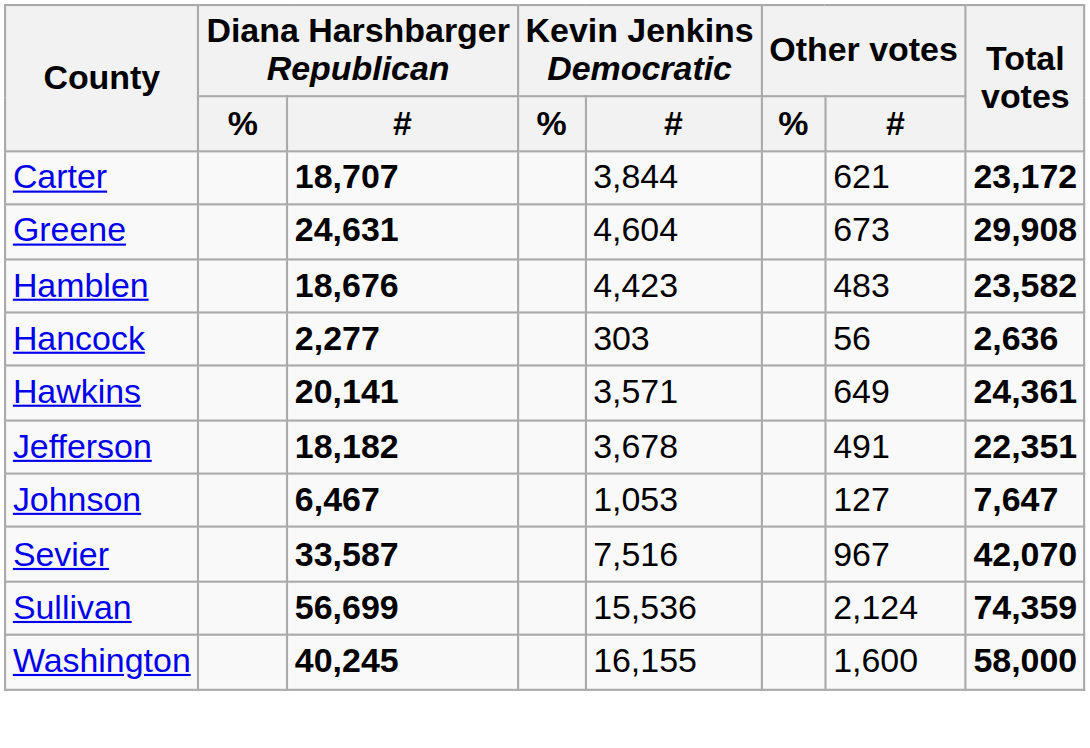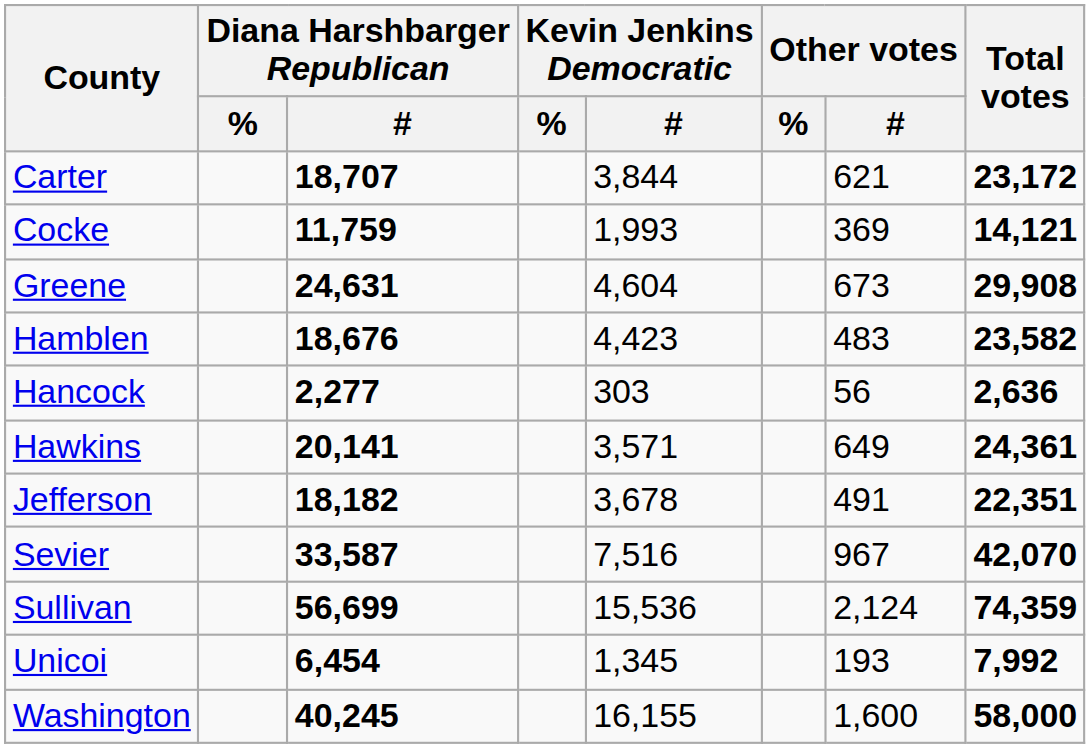 <table class="wikitable sortable">
 <tr>
 <th colspan="1" rowspan="2" style="text-align:center">County</th>
 <th colspan="2" >Diana Harshbarger<br><em>Republican</em></th>
 <th colspan="2" >Kevin Jenkins<br><em>Democratic</em></th>
 <th colspan="2" style="text-align: center;">Other votes</th>
 <th colspan="1" rowspan="2" style="text-align: center;">Total<br>votes</th>
 </tr>
 <tr>
 <th colspan="1" >%</th>
 <th colspan="1" >#</th>
 <th colspan="1" >%</th>
 <th colspan="1" >#</th>
 <th colspan="1" style="text-align: center;">%</th>
 <th colspan="1" style="text-align: center;">#</th>
 </tr>
 <tr>
 <td><a href='#'>Carter</a></td>
 <td><strong></strong></td>
 <td><strong>18,707</strong></td>
 <td></td>
 <td>3,844</td>
 <td></td>
 <td>621</td>
 <td><strong>23,172</strong></td>
+</tr>
+<tr>
+<td><a href='#'>Cocke</a></td>
+<td><strong></strong></td>
+<td><strong>11,759</strong></td>
+<td></td>
+<td>1,993</td>
+<td></td>
+<td>369</td>
+<td><strong>14,121</strong></td>
 </tr>
 <tr>
 <td><a href='#'>Greene</a></td>
 <td><strong></strong></td>
 <td><strong>24,631</strong></td>
 <td></td>
 <td>4,604</td>
 <td></td>
 <td>673</td>
 <td><strong>29,908</strong></td>
 </tr>
 <tr>
 <td><a href='#'>Hamblen</a></td>
 <td><strong></strong></td>
 <td><strong>18,676</strong></td>
 <td></td>
 <td>4,423</td>
 <td></td>
 <td>483</td>
 <td><strong>23,582</strong></td>
 </tr>
 <tr>
 <td><a href='#'>Hancock</a></td>
 <td><strong></strong></td>
 <td><strong>2,277</strong></td>
 <td></td>
 <td>303</td>
 <td></td>
 <td>56</td>
 <td><strong>2,636</strong></td>
 </tr>
 <tr>
 <td><a href='#'>Hawkins</a></td>
 <td><strong></strong></td>
 <td><strong>20,141</strong></td>
 <td></td>
 <td>3,571</td>
 <td></td>
 <td>649</td>
 <td><strong>24,361</strong></td>
 </tr>
 <tr>
 <td><a href='#'>Jefferson</a></td>
 <td><strong></strong></td>
 <td><strong>18,182</strong></td>
 <td></td>
 <td>3,678</td>
 <td></td>
 <td>491</td>
 <td><strong>22,351</strong></td>
 </tr>
 <tr>
-<td><a href='#'>Johnson</a></td>
-<td><strong></strong></td>
-<td><strong>6,467</strong></td>
-<td></td>
-<td>1,053</td>
-<td></td>
-<td>127</td>
-<td><strong>7,647</strong></td>
-</tr>
-<tr>
 <td><a href='#'>Sevier</a></td>
 <td><strong></strong></td>
 <td><strong>33,587</strong></td>
 <td></td>
 <td>7,516</td>
 <td></td>
 <td>967</td>
 <td><strong>42,070</strong></td>
 </tr>
 <tr>
 <td><a href='#'>Sullivan</a></td>
 <td><strong></strong></td>
 <td><strong>56,699</strong></td>
 <td></td>
 <td>15,536</td>
 <td></td>
 <td>2,124</td>
 <td><strong>74,359</strong></td>
 </tr>
 <tr>
+<td><a href='#'>Unicoi</a></td>
+<td><strong></strong></td>
+<td><strong>6,454</strong></td>
+<td></td>
+<td>1,345</td>
+<td></td>
+<td>193</td>
+<td><strong>7,992</strong></td>
+</tr>
+<tr>
 <td><a href='#'>Washington</a></td>
 <td><strong></strong></td>
 <td><strong>40,245</strong></td>
 <td></td>
 <td>16,155</td>
 <td></td>
 <td>1,600</td>
 <td><strong>58,000</strong></td>
 </tr>
 </table>
